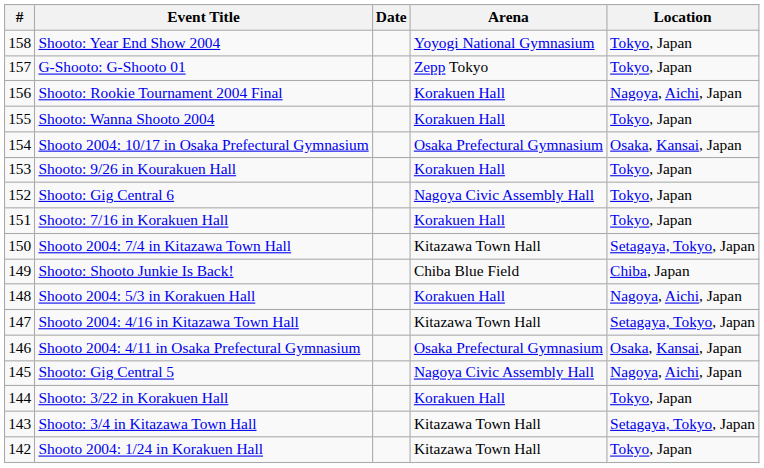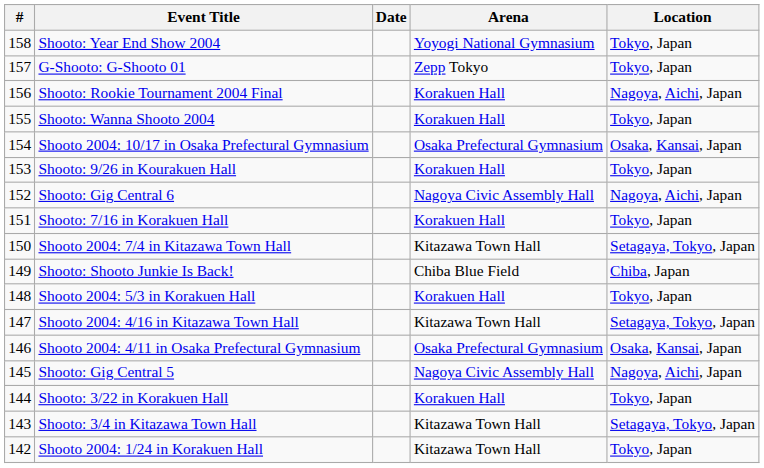 <table class="sortable wikitable succession-box" style="font-size:90%;">
 <tr>
 <th scope="col">#</th>
 <th scope="col">Event Title</th>
 <th scope="col">Date</th>
 <th scope="col">Arena</th>
 <th scope="col">Location</th>
 </tr>
 <tr>
 <td align=center>158</td>
 <td><a href='#'>Shooto: Year End Show 2004</a></td>
 <td></td>
 <td><a href='#'>Yoyogi National Gymnasium</a></td>
 <td><a href='#'>Tokyo</a>, Japan</td>
 </tr>
 <tr>
 <td align=center>157</td>
 <td><a href='#'>G-Shooto: G-Shooto 01</a></td>
 <td></td>
 <td><a href='#'>Zepp</a> Tokyo</td>
 <td><a href='#'>Tokyo</a>, Japan</td>
 </tr>
 <tr>
 <td align=center>156</td>
 <td><a href='#'>Shooto: Rookie Tournament 2004 Final</a></td>
 <td></td>
 <td><a href='#'>Korakuen Hall</a></td>
 <td><a href='#'>Nagoya</a>, <a href='#'>Aichi</a>, Japan</td>
 </tr>
 <tr>
 <td align=center>155</td>
 <td><a href='#'>Shooto: Wanna Shooto 2004</a></td>
 <td></td>
 <td><a href='#'>Korakuen Hall</a></td>
 <td><a href='#'>Tokyo</a>, Japan</td>
 </tr>
 <tr>
 <td align=center>154</td>
 <td><a href='#'>Shooto 2004: 10/17 in Osaka Prefectural Gymnasium</a></td>
 <td></td>
 <td><a href='#'>Osaka Prefectural Gymnasium</a></td>
 <td><a href='#'>Osaka</a>, <a href='#'>Kansai</a>, Japan</td>
 </tr>
 <tr>
 <td align=center>153</td>
 <td><a href='#'>Shooto: 9/26 in Kourakuen Hall</a></td>
 <td></td>
 <td><a href='#'>Korakuen Hall</a></td>
 <td><a href='#'>Tokyo</a>, Japan</td>
 </tr>
 <tr>
 <td align=center>152</td>
 <td><a href='#'>Shooto: Gig Central 6</a></td>
 <td></td>
 <td><a href='#'>Nagoya Civic Assembly Hall</a></td>
-<td><a href='#'>Tokyo</a>, Japan</td>
+<td><a href='#'>Nagoya</a>, <a href='#'>Aichi</a>, Japan</td>
 </tr>
 <tr>
 <td align=center>151</td>
 <td><a href='#'>Shooto: 7/16 in Korakuen Hall</a></td>
 <td></td>
 <td><a href='#'>Korakuen Hall</a></td>
 <td><a href='#'>Tokyo</a>, Japan</td>
 </tr>
 <tr>
 <td align=center>150</td>
 <td><a href='#'>Shooto 2004: 7/4 in Kitazawa Town Hall</a></td>
 <td></td>
 <td>Kitazawa Town Hall</td>
 <td><a href='#'>Setagaya, Tokyo</a>, Japan</td>
 </tr>
 <tr>
 <td align=center>149</td>
 <td><a href='#'>Shooto: Shooto Junkie Is Back!</a></td>
 <td></td>
 <td>Chiba Blue Field</td>
 <td><a href='#'>Chiba</a>, Japan</td>
 </tr>
 <tr>
 <td align=center>148</td>
 <td><a href='#'>Shooto 2004: 5/3 in Korakuen Hall</a></td>
 <td></td>
 <td><a href='#'>Korakuen Hall</a></td>
-<td><a href='#'>Nagoya</a>, <a href='#'>Aichi</a>, Japan</td>
+<td><a href='#'>Tokyo</a>, Japan</td>
 </tr>
 <tr>
 <td align=center>147</td>
 <td><a href='#'>Shooto 2004: 4/16 in Kitazawa Town Hall</a></td>
 <td></td>
 <td>Kitazawa Town Hall</td>
 <td><a href='#'>Setagaya, Tokyo</a>, Japan</td>
 </tr>
 <tr>
 <td align=center>146</td>
 <td><a href='#'>Shooto 2004: 4/11 in Osaka Prefectural Gymnasium</a></td>
 <td></td>
 <td><a href='#'>Osaka Prefectural Gymnasium</a></td>
 <td><a href='#'>Osaka</a>, <a href='#'>Kansai</a>, Japan</td>
 </tr>
 <tr>
 <td align=center>145</td>
 <td><a href='#'>Shooto: Gig Central 5</a></td>
 <td></td>
 <td><a href='#'>Nagoya Civic Assembly Hall</a></td>
 <td><a href='#'>Nagoya</a>, <a href='#'>Aichi</a>, Japan</td>
 </tr>
 <tr>
 <td align=center>144</td>
 <td><a href='#'>Shooto: 3/22 in Korakuen Hall</a></td>
 <td></td>
 <td><a href='#'>Korakuen Hall</a></td>
 <td><a href='#'>Tokyo</a>, Japan</td>
 </tr>
 <tr>
 <td align=center>143</td>
 <td><a href='#'>Shooto: 3/4 in Kitazawa Town Hall</a></td>
 <td></td>
 <td>Kitazawa Town Hall</td>
 <td><a href='#'>Setagaya, Tokyo</a>, Japan</td>
 </tr>
 <tr>
 <td align=center>142</td>
 <td><a href='#'>Shooto 2004: 1/24 in Korakuen Hall</a></td>
 <td></td>
 <td>Kitazawa Town Hall</td>
 <td><a href='#'>Tokyo</a>, Japan</td>
 </tr>
 </table>
